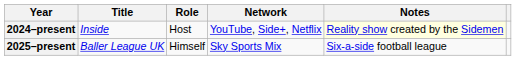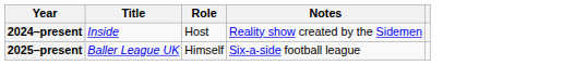 <table class="wikitable sortable plainrowheaders">
 <tr>
 <th scope="col">Year</th>
 <th scope="col">Title</th>
 <th scope="col">Role</th>
-<th scope="col">Network</th>
 <th scope="col" class="unsortable">Notes</th>
 <th scope="col" class="unsortable"></th>
 </tr>
 <tr>
 <th scope="row">2024–present</th>
 <td scope="row"><em><a href='#'>Inside</a></em></td>
 <td>Host</td>
-<td><a href='#'>YouTube</a>, <a href='#'>Side+</a>, <a href='#'>Netflix</a></td>
-<td style="background: lightyellow;"><a href='#'>Reality show</a> created by the <a href='#'>Sidemen</a></td>
+<td><a href='#'>Reality show</a> created by the <a href='#'>Sidemen</a></td>
 <td style="text-align:center;"></td>
 </tr>
 <tr>
 <th scope="row">2025–present</th>
 <td scope="row"><em><a href='#'>Baller League UK</a></em></td>
 <td>Himself</td>
-<td><a href='#'>Sky Sports Mix</a></td>
 <td><a href='#'>Six-a-side</a> football league</td>
 <td style="text-align:center;"></td>
 </tr>
 </table>
